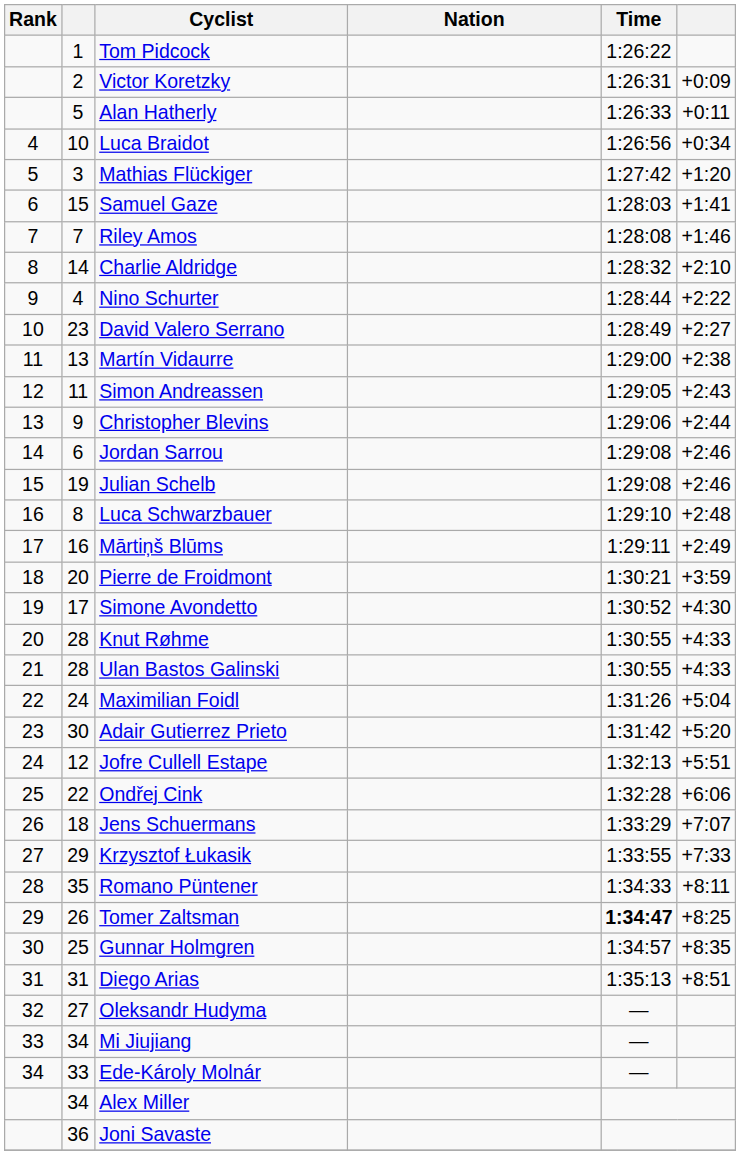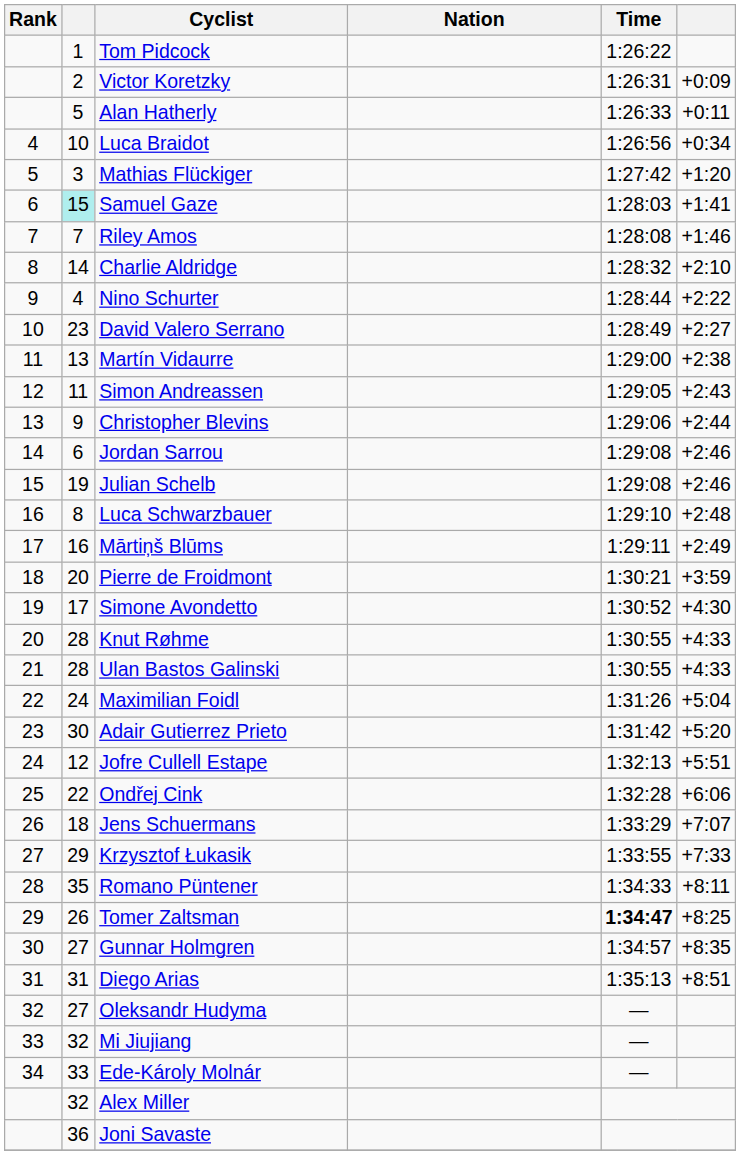 <table class="wikitable sortable" style="text-align:center">
 <tr style="background:#efefef;">
 <th width="30">Rank</th>
 <th width="20"></th>
 <th width="200">Cyclist</th>
 <th width="200">Nation</th>
 <th width="40">Time</th>
 <th width="40"></th>
 </tr>
 <tr>
 <td></td>
 <td>1</td>
 <td align="left"><a href='#'>Tom Pidcock</a></td>
 <td align="left"></td>
 <td>1:26:22</td>
 <td></td>
 </tr>
 <tr>
 <td></td>
 <td>2</td>
 <td align="left"><a href='#'>Victor Koretzky</a></td>
 <td align="left"></td>
 <td>1:26:31</td>
 <td>+0:09</td>
 </tr>
 <tr>
 <td></td>
 <td>5</td>
 <td align="left"><a href='#'>Alan Hatherly</a></td>
 <td align="left"></td>
 <td>1:26:33</td>
 <td>+0:11</td>
 </tr>
 <tr>
 <td>4</td>
 <td>10</td>
 <td align="left"><a href='#'>Luca Braidot</a></td>
 <td align="left"></td>
 <td>1:26:56</td>
 <td>+0:34</td>
 </tr>
 <tr>
 <td>5</td>
 <td>3</td>
 <td align="left"><a href='#'>Mathias Flückiger</a></td>
 <td align="left"></td>
 <td>1:27:42</td>
 <td>+1:20</td>
 </tr>
 <tr>
 <td>6</td>
-<td>15</td>
+<td style="background: paleturquoise;">15</td>
 <td align="left"><a href='#'>Samuel Gaze</a></td>
 <td align="left"></td>
 <td>1:28:03</td>
 <td>+1:41</td>
 </tr>
 <tr>
 <td>7</td>
 <td>7</td>
 <td align="left"><a href='#'>Riley Amos</a></td>
 <td align="left"></td>
 <td>1:28:08</td>
 <td>+1:46</td>
 </tr>
 <tr>
 <td>8</td>
 <td>14</td>
 <td align="left"><a href='#'>Charlie Aldridge</a></td>
 <td align="left"></td>
 <td>1:28:32</td>
 <td>+2:10</td>
 </tr>
 <tr>
 <td>9</td>
 <td>4</td>
 <td align="left"><a href='#'>Nino Schurter</a></td>
 <td align="left"></td>
 <td>1:28:44</td>
 <td>+2:22</td>
 </tr>
 <tr>
 <td>10</td>
 <td>23</td>
 <td align="left"><a href='#'>David Valero Serrano</a></td>
 <td align="left"></td>
 <td>1:28:49</td>
 <td>+2:27</td>
 </tr>
 <tr>
 <td>11</td>
 <td>13</td>
 <td align="left"><a href='#'>Martín Vidaurre</a></td>
 <td align="left"></td>
 <td>1:29:00</td>
 <td>+2:38</td>
 </tr>
 <tr>
 <td>12</td>
 <td>11</td>
 <td align="left"><a href='#'>Simon Andreassen</a></td>
 <td align="left"></td>
 <td>1:29:05</td>
 <td>+2:43</td>
 </tr>
 <tr>
 <td>13</td>
 <td>9</td>
 <td align="left"><a href='#'>Christopher Blevins</a></td>
 <td align="left"></td>
 <td>1:29:06</td>
 <td>+2:44</td>
 </tr>
 <tr>
 <td>14</td>
 <td>6</td>
 <td align="left"><a href='#'>Jordan Sarrou</a></td>
 <td align="left"></td>
 <td>1:29:08</td>
 <td>+2:46</td>
 </tr>
 <tr>
 <td>15</td>
 <td>19</td>
 <td align="left"><a href='#'>Julian Schelb</a></td>
 <td align="left"></td>
 <td>1:29:08</td>
 <td>+2:46</td>
 </tr>
 <tr>
 <td>16</td>
 <td>8</td>
 <td align="left"><a href='#'>Luca Schwarzbauer</a></td>
 <td align="left"></td>
 <td>1:29:10</td>
 <td>+2:48</td>
 </tr>
 <tr>
 <td>17</td>
 <td>16</td>
 <td align="left"><a href='#'>Mārtiņš Blūms</a></td>
 <td align="left"></td>
 <td>1:29:11</td>
 <td>+2:49</td>
 </tr>
 <tr>
 <td>18</td>
 <td>20</td>
 <td align="left"><a href='#'>Pierre de Froidmont</a></td>
 <td align="left"></td>
 <td>1:30:21</td>
 <td>+3:59</td>
 </tr>
 <tr>
 <td>19</td>
 <td>17</td>
 <td align="left"><a href='#'>Simone Avondetto</a></td>
 <td align="left"></td>
 <td>1:30:52</td>
 <td>+4:30</td>
 </tr>
 <tr>
 <td>20</td>
 <td>28</td>
 <td align="left"><a href='#'>Knut Røhme</a></td>
 <td align="left"></td>
 <td>1:30:55</td>
 <td>+4:33</td>
 </tr>
 <tr>
 <td>21</td>
 <td>28</td>
 <td align="left"><a href='#'>Ulan Bastos Galinski</a></td>
 <td align="left"></td>
 <td>1:30:55</td>
 <td>+4:33</td>
 </tr>
 <tr>
 <td>22</td>
 <td>24</td>
 <td align="left"><a href='#'>Maximilian Foidl</a></td>
 <td align="left"></td>
 <td>1:31:26</td>
 <td>+5:04</td>
 </tr>
 <tr>
 <td>23</td>
 <td>30</td>
 <td align="left"><a href='#'>Adair Gutierrez Prieto</a></td>
 <td align="left"></td>
 <td>1:31:42</td>
 <td>+5:20</td>
 </tr>
 <tr>
 <td>24</td>
 <td>12</td>
 <td align="left"><a href='#'>Jofre Cullell Estape</a></td>
 <td align="left"></td>
 <td>1:32:13</td>
 <td>+5:51</td>
 </tr>
 <tr>
 <td>25</td>
 <td>22</td>
 <td align="left"><a href='#'>Ondřej Cink</a></td>
 <td align="left"></td>
 <td>1:32:28</td>
 <td>+6:06</td>
 </tr>
 <tr>
 <td>26</td>
 <td>18</td>
 <td align="left"><a href='#'>Jens Schuermans</a></td>
 <td align="left"></td>
 <td>1:33:29</td>
 <td>+7:07</td>
 </tr>
 <tr>
 <td>27</td>
 <td>29</td>
 <td align="left"><a href='#'>Krzysztof Łukasik</a></td>
 <td align="left"></td>
 <td>1:33:55</td>
 <td>+7:33</td>
 </tr>
 <tr>
 <td>28</td>
 <td>35</td>
 <td align="left"><a href='#'>Romano Püntener</a></td>
 <td align="left"></td>
 <td>1:34:33</td>
 <td>+8:11</td>
 </tr>
 <tr>
 <td>29</td>
 <td>26</td>
 <td align="left"><a href='#'>Tomer Zaltsman</a></td>
 <td align="left"></td>
 <td><strong>1:34:47</strong></td>
 <td>+8:25</td>
 </tr>
 <tr>
 <td>30</td>
-<td>25</td>
+<td>27</td>
 <td align="left"><a href='#'>Gunnar Holmgren</a></td>
 <td align="left"></td>
 <td>1:34:57</td>
 <td>+8:35</td>
 </tr>
 <tr>
 <td>31</td>
 <td>31</td>
 <td align="left"><a href='#'>Diego Arias</a></td>
 <td align="left"></td>
 <td>1:35:13</td>
 <td>+8:51</td>
 </tr>
 <tr>
 <td>32</td>
 <td>27</td>
 <td align="left"><a href='#'>Oleksandr Hudyma</a></td>
 <td align="left"></td>
 <td>—</td>
 <td></td>
 </tr>
 <tr>
 <td>33</td>
-<td>34</td>
+<td>32</td>
 <td align="left"><a href='#'>Mi Jiujiang</a></td>
 <td align="left"></td>
 <td>—</td>
 <td></td>
 </tr>
 <tr>
 <td>34</td>
 <td>33</td>
 <td align="left"><a href='#'>Ede-Károly Molnár</a></td>
 <td align="left"></td>
 <td>—</td>
 <td></td>
 </tr>
 <tr>
 <td></td>
-<td>34</td>
+<td>32</td>
 <td align="left"><a href='#'>Alex Miller</a></td>
 <td align="left"></td>
 <td colspan="2"></td>
 </tr>
 <tr>
 <td></td>
 <td>36</td>
 <td align="left"><a href='#'>Joni Savaste</a></td>
 <td align="left"></td>
 <td colspan="2"></td>
 </tr>
 <tr>
 </tr>
 </table>
